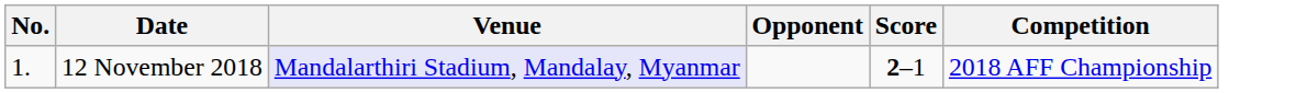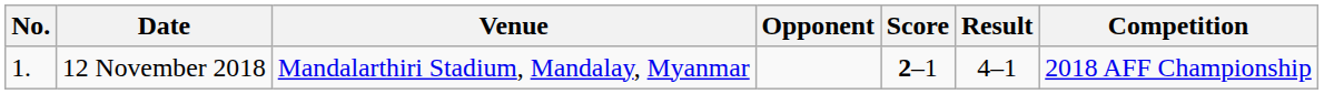 <table class="wikitable" style="font-size:100%;">
 <tr>
 <th>No.</th>
 <th>Date</th>
 <th>Venue</th>
 <th>Opponent</th>
 <th>Score</th>
+<th>Result</th>
 <th>Competition</th>
 </tr>
 <tr>
 <td>1.</td>
 <td>12 November 2018</td>
-<td style="background: lavender;"><a href='#'>Mandalarthiri Stadium</a>, <a href='#'>Mandalay</a>, <a href='#'>Myanmar</a></td>
+<td><a href='#'>Mandalarthiri Stadium</a>, <a href='#'>Mandalay</a>, <a href='#'>Myanmar</a></td>
 <td></td>
 <td align=center><strong>2</strong>–1</td>
+<td align=center>4–1</td>
 <td><a href='#'>2018 AFF Championship</a></td>
 </tr>
 </table>
